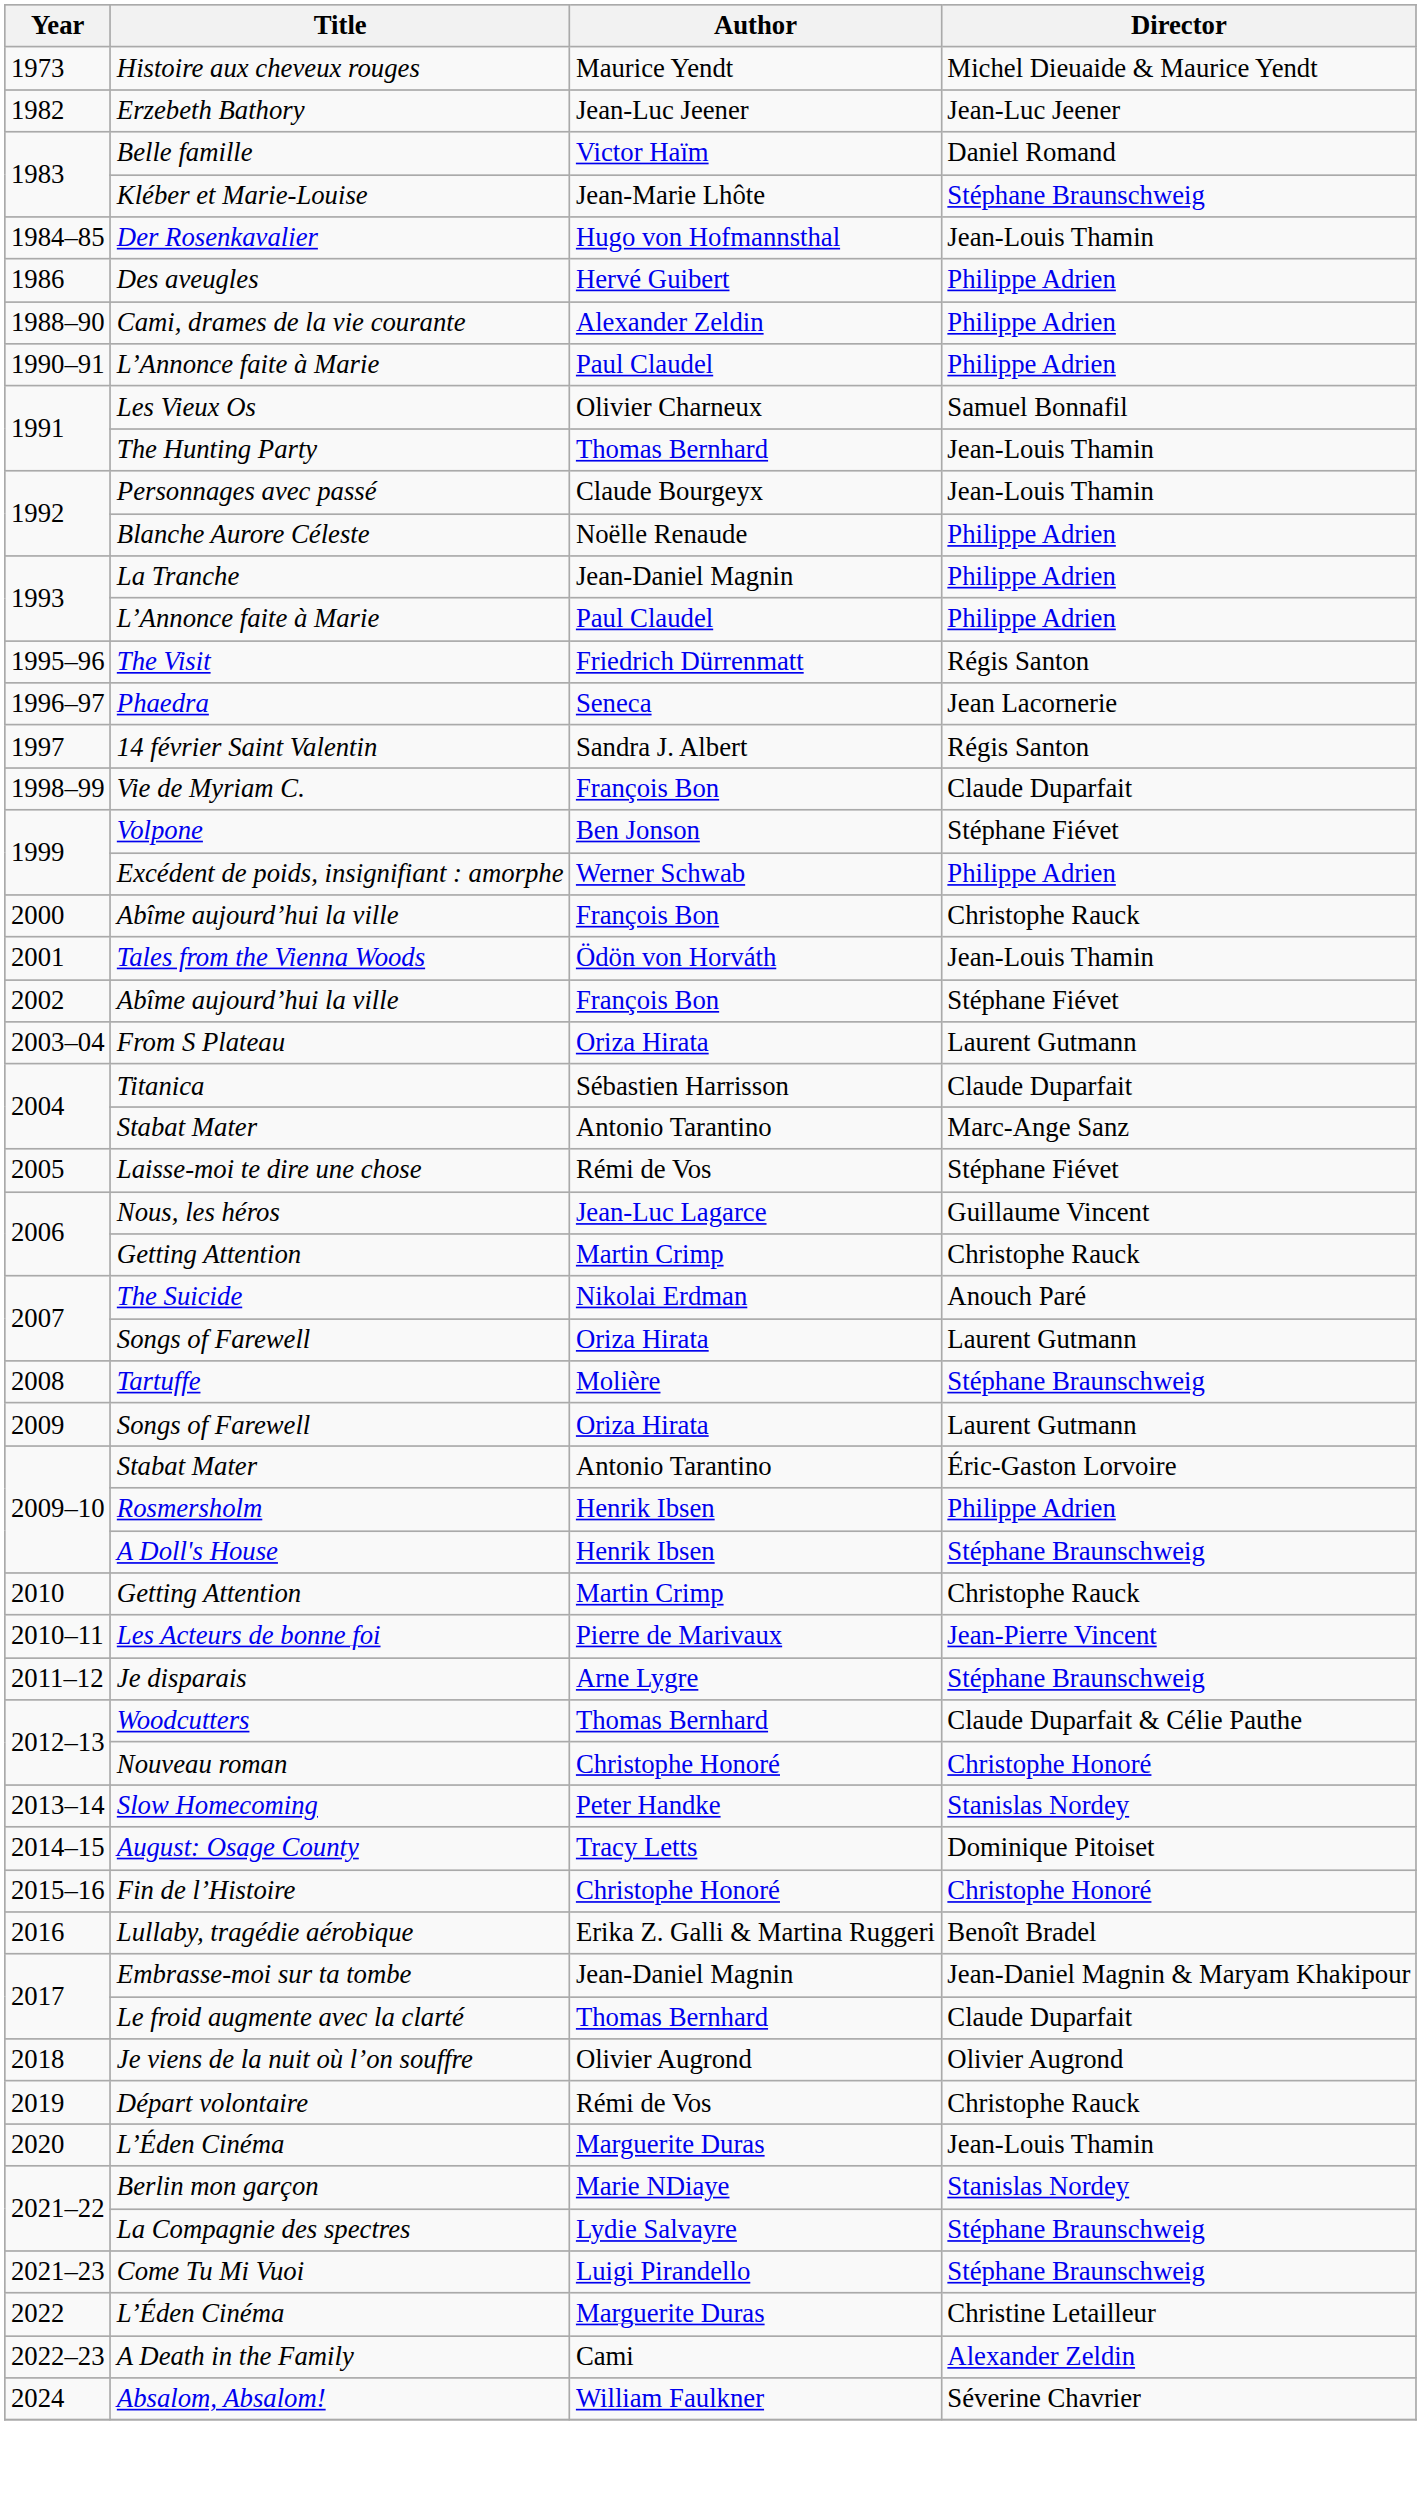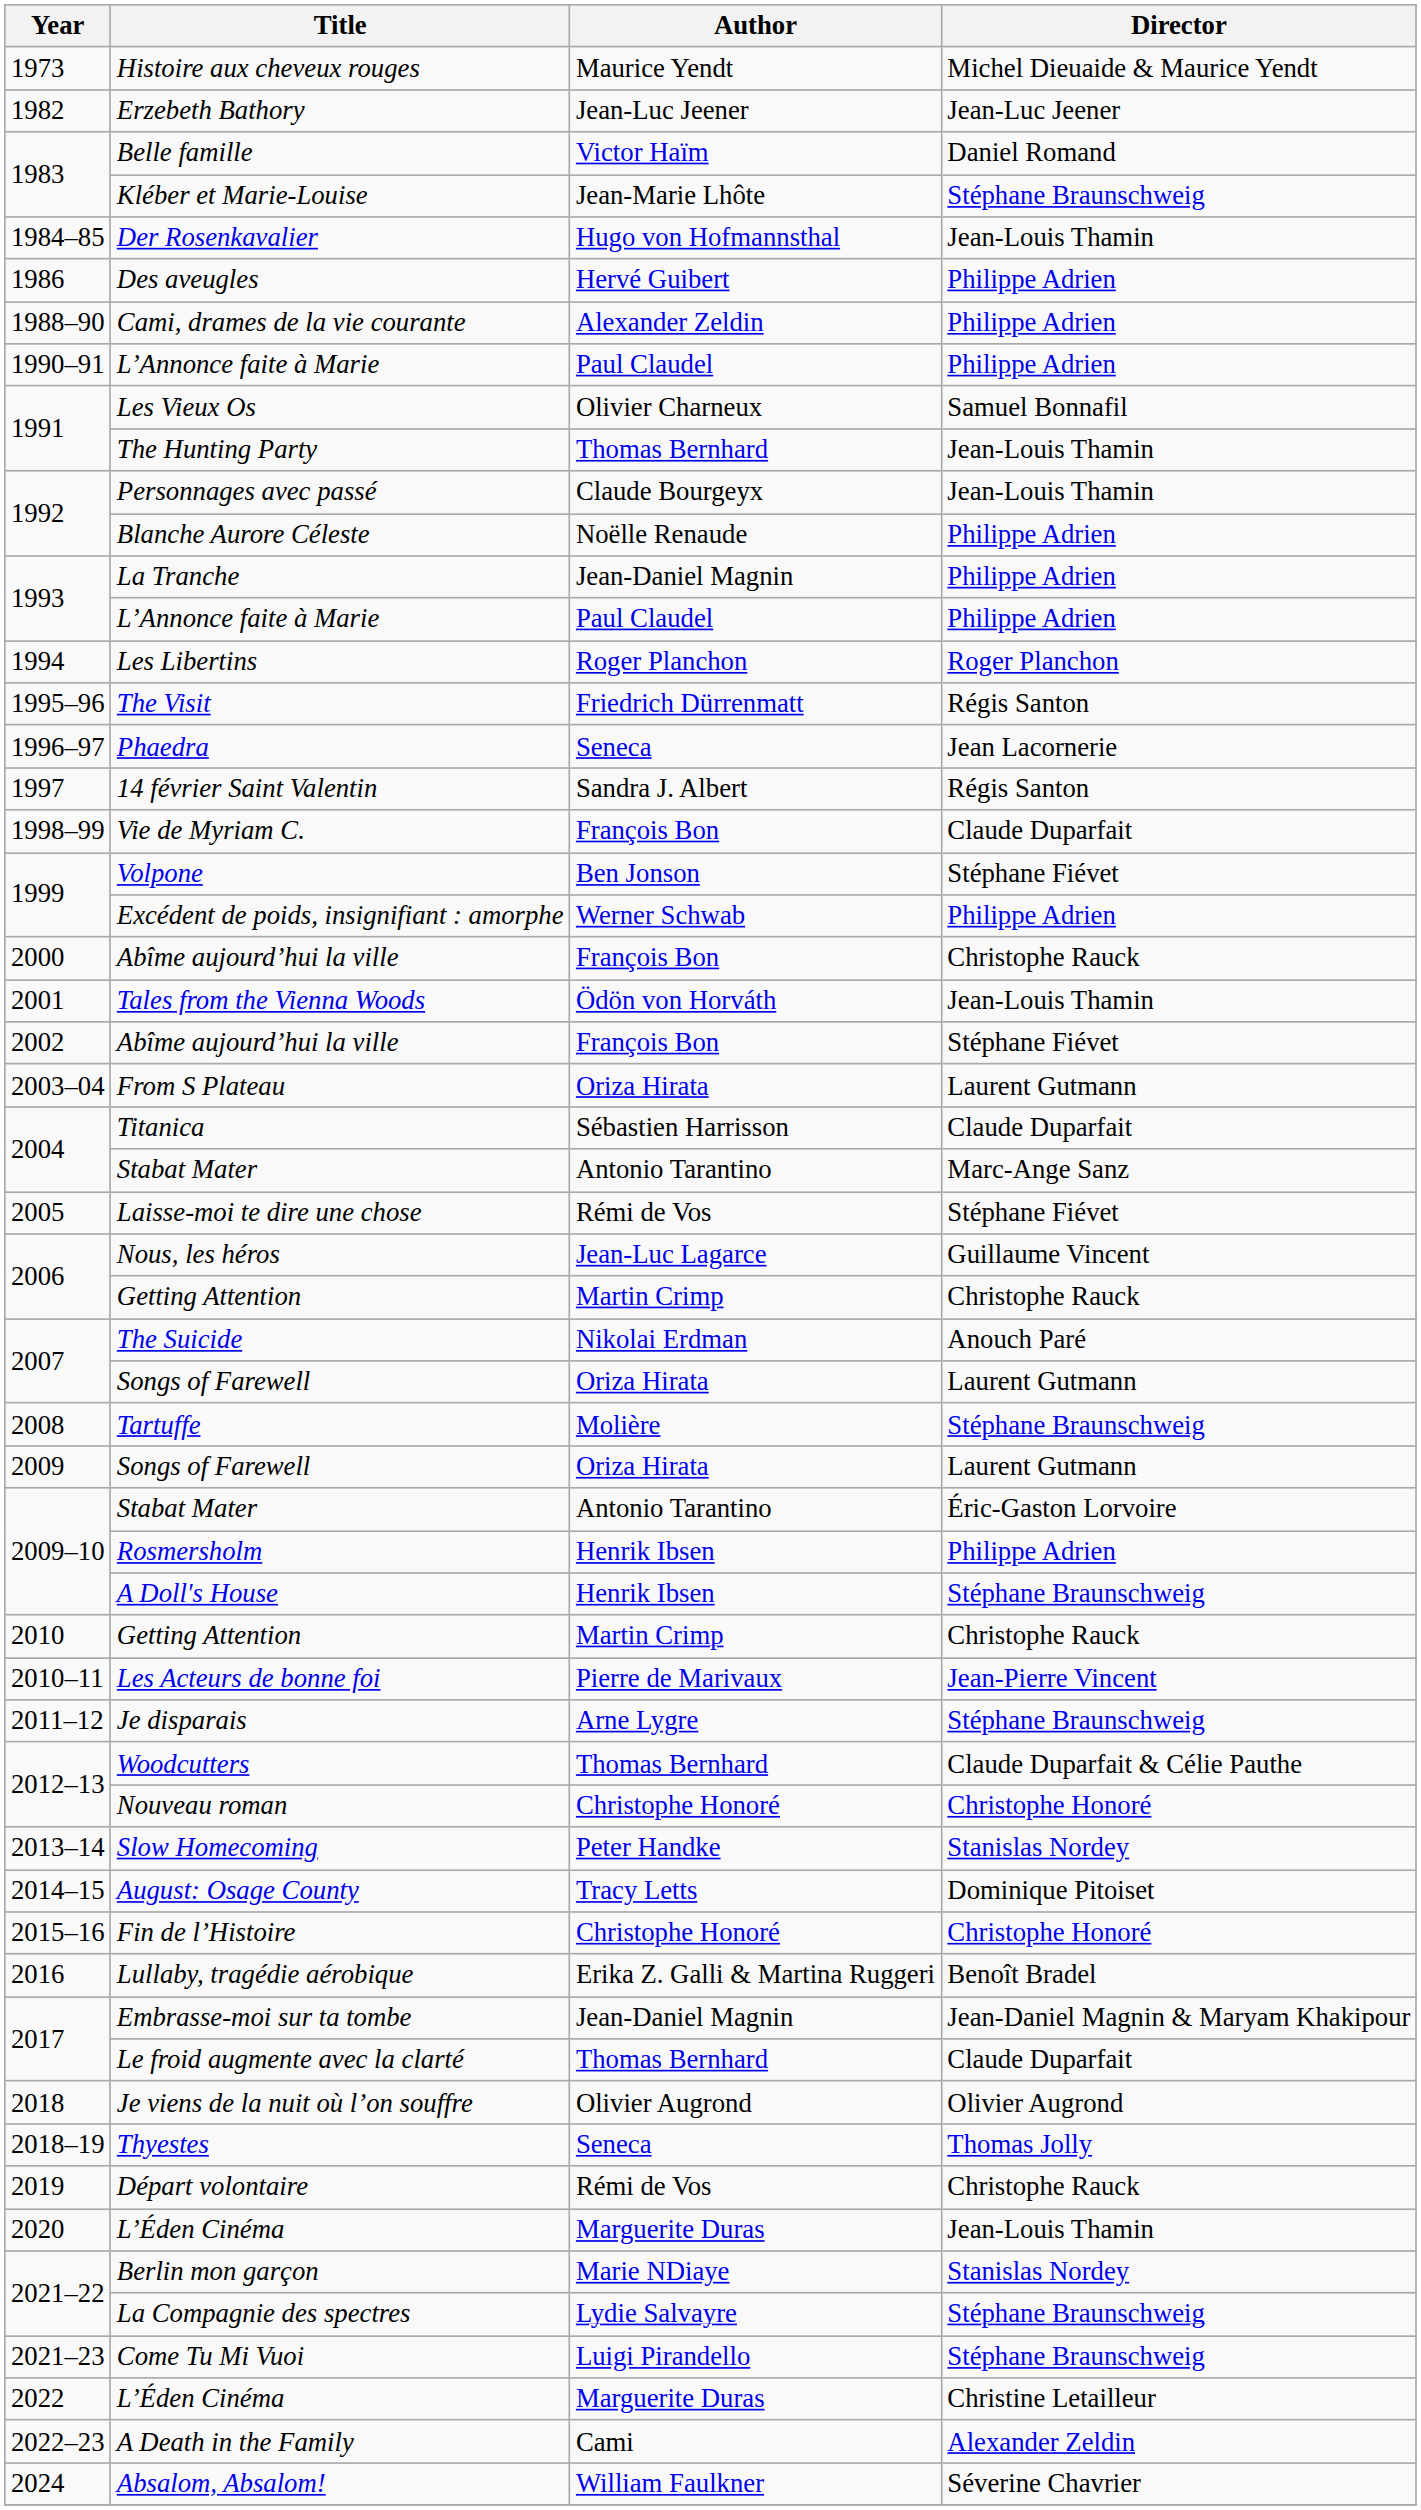 <table class="wikitable">
 <tr>
 <th>Year</th>
 <th>Title</th>
 <th>Author</th>
 <th>Director</th>
 </tr>
 <tr>
 <td>1973</td>
 <td><em>Histoire aux cheveux rouges</em></td>
 <td>Maurice Yendt</td>
 <td>Michel Dieuaide & Maurice Yendt</td>
 </tr>
 <tr>
 <td>1982</td>
 <td><em>Erzebeth Bathory</em></td>
 <td>Jean-Luc Jeener</td>
 <td>Jean-Luc Jeener</td>
 </tr>
 <tr>
 <td rowspan=2>1983</td>
 <td><em>Belle famille</em></td>
 <td><a href='#'>Victor Haïm</a></td>
 <td>Daniel Romand</td>
 </tr>
 <tr>
 <td><em>Kléber et Marie-Louise</em></td>
 <td>Jean-Marie Lhôte</td>
 <td><a href='#'>Stéphane Braunschweig</a></td>
 </tr>
 <tr>
 <td>1984–85</td>
 <td><em><a href='#'>Der Rosenkavalier</a></em></td>
 <td><a href='#'>Hugo von Hofmannsthal</a></td>
 <td>Jean-Louis Thamin</td>
 </tr>
 <tr>
 <td>1986</td>
 <td><em>Des aveugles</em></td>
 <td><a href='#'>Hervé Guibert</a></td>
 <td><a href='#'>Philippe Adrien</a></td>
 </tr>
 <tr>
 <td>1988–90</td>
 <td><em>Cami, drames de la vie courante</em></td>
 <td><a href='#'>Alexander Zeldin</a></td>
 <td><a href='#'>Philippe Adrien</a></td>
 </tr>
 <tr>
 <td>1990–91</td>
 <td><em>L’Annonce faite à Marie</em></td>
 <td><a href='#'>Paul Claudel</a></td>
 <td><a href='#'>Philippe Adrien</a></td>
 </tr>
 <tr>
 <td rowspan=2>1991</td>
 <td><em>Les Vieux Os</em></td>
 <td>Olivier Charneux</td>
 <td>Samuel Bonnafil</td>
 </tr>
 <tr>
 <td><em>The Hunting Party</em></td>
 <td><a href='#'>Thomas Bernhard</a></td>
 <td>Jean-Louis Thamin</td>
 </tr>
 <tr>
 <td rowspan=2>1992</td>
 <td><em>Personnages avec passé</em></td>
 <td>Claude Bourgeyx</td>
 <td>Jean-Louis Thamin</td>
 </tr>
 <tr>
 <td><em>Blanche Aurore Céleste</em></td>
 <td>Noëlle Renaude</td>
 <td><a href='#'>Philippe Adrien</a></td>
 </tr>
 <tr>
 <td rowspan=2>1993</td>
 <td><em>La Tranche</em></td>
 <td>Jean-Daniel Magnin</td>
 <td><a href='#'>Philippe Adrien</a></td>
 </tr>
 <tr>
 <td><em>L’Annonce faite à Marie</em></td>
 <td><a href='#'>Paul Claudel</a></td>
 <td><a href='#'>Philippe Adrien</a></td>
+</tr>
+<tr>
+<td>1994</td>
+<td><em>Les Libertins</em></td>
+<td><a href='#'>Roger Planchon</a></td>
+<td><a href='#'>Roger Planchon</a></td>
 </tr>
 <tr>
 <td>1995–96</td>
 <td><em><a href='#'>The Visit</a></em></td>
 <td><a href='#'>Friedrich Dürrenmatt</a></td>
 <td>Régis Santon</td>
 </tr>
 <tr>
 <td>1996–97</td>
 <td><em><a href='#'>Phaedra</a></em></td>
 <td><a href='#'>Seneca</a></td>
 <td>Jean Lacornerie</td>
 </tr>
 <tr>
 <td>1997</td>
 <td><em>14 février Saint Valentin</em></td>
 <td>Sandra J. Albert</td>
 <td>Régis Santon</td>
 </tr>
 <tr>
 <td>1998–99</td>
 <td><em>Vie de Myriam C.</em></td>
 <td><a href='#'>François Bon</a></td>
 <td>Claude Duparfait</td>
 </tr>
 <tr>
 <td rowspan=2>1999</td>
 <td><em><a href='#'>Volpone</a></em></td>
 <td><a href='#'>Ben Jonson</a></td>
 <td>Stéphane Fiévet</td>
 </tr>
 <tr>
 <td><em>Excédent de poids, insignifiant : amorphe</em></td>
 <td><a href='#'>Werner Schwab</a></td>
 <td><a href='#'>Philippe Adrien</a></td>
 </tr>
 <tr>
 <td>2000</td>
 <td><em>Abîme aujourd’hui la ville</em></td>
 <td><a href='#'>François Bon</a></td>
 <td>Christophe Rauck</td>
 </tr>
 <tr>
 <td>2001</td>
 <td><em><a href='#'>Tales from the Vienna Woods</a></em></td>
 <td><a href='#'>Ödön von Horváth</a></td>
 <td>Jean-Louis Thamin</td>
 </tr>
 <tr>
 <td>2002</td>
 <td><em>Abîme aujourd’hui la ville</em></td>
 <td><a href='#'>François Bon</a></td>
 <td>Stéphane Fiévet</td>
 </tr>
 <tr>
 <td>2003–04</td>
 <td><em>From S Plateau</em></td>
 <td><a href='#'>Oriza Hirata</a></td>
 <td>Laurent Gutmann</td>
 </tr>
 <tr>
 <td rowspan=2>2004</td>
 <td><em>Titanica</em></td>
 <td>Sébastien Harrisson</td>
 <td>Claude Duparfait</td>
 </tr>
 <tr>
 <td><em>Stabat Mater</em></td>
 <td>Antonio Tarantino</td>
 <td>Marc-Ange Sanz</td>
 </tr>
 <tr>
 <td>2005</td>
 <td><em>Laisse-moi te dire une chose</em></td>
 <td>Rémi de Vos</td>
 <td>Stéphane Fiévet</td>
 </tr>
 <tr>
 <td rowspan=2>2006</td>
 <td><em>Nous, les héros</em></td>
 <td><a href='#'>Jean-Luc Lagarce</a></td>
 <td>Guillaume Vincent</td>
 </tr>
 <tr>
 <td><em>Getting Attention</em></td>
 <td><a href='#'>Martin Crimp</a></td>
 <td>Christophe Rauck</td>
 </tr>
 <tr>
 <td rowspan=2>2007</td>
 <td><em><a href='#'>The Suicide</a></em></td>
 <td><a href='#'>Nikolai Erdman</a></td>
 <td>Anouch Paré</td>
 </tr>
 <tr>
 <td><em>Songs of Farewell</em></td>
 <td><a href='#'>Oriza Hirata</a></td>
 <td>Laurent Gutmann</td>
 </tr>
 <tr>
 <td>2008</td>
 <td><em><a href='#'>Tartuffe</a></em></td>
 <td><a href='#'>Molière</a></td>
 <td><a href='#'>Stéphane Braunschweig</a></td>
 </tr>
 <tr>
 <td>2009</td>
 <td><em>Songs of Farewell</em></td>
 <td><a href='#'>Oriza Hirata</a></td>
 <td>Laurent Gutmann</td>
 </tr>
 <tr>
 <td rowspan=3>2009–10</td>
 <td><em>Stabat Mater</em></td>
 <td>Antonio Tarantino</td>
 <td>Éric-Gaston Lorvoire</td>
 </tr>
 <tr>
 <td><em><a href='#'>Rosmersholm</a></em></td>
 <td><a href='#'>Henrik Ibsen</a></td>
 <td><a href='#'>Philippe Adrien</a></td>
 </tr>
 <tr>
 <td><em><a href='#'>A Doll's House</a></em></td>
 <td><a href='#'>Henrik Ibsen</a></td>
 <td><a href='#'>Stéphane Braunschweig</a></td>
 </tr>
 <tr>
 <td>2010</td>
 <td><em>Getting Attention</em></td>
 <td><a href='#'>Martin Crimp</a></td>
 <td>Christophe Rauck</td>
 </tr>
 <tr>
 <td>2010–11</td>
 <td><em><a href='#'>Les Acteurs de bonne foi</a></em></td>
 <td><a href='#'>Pierre de Marivaux</a></td>
 <td><a href='#'>Jean-Pierre Vincent</a></td>
 </tr>
 <tr>
 <td>2011–12</td>
 <td><em>Je disparais</em></td>
 <td><a href='#'>Arne Lygre</a></td>
 <td><a href='#'>Stéphane Braunschweig</a></td>
 </tr>
 <tr>
 <td rowspan=2>2012–13</td>
 <td><em><a href='#'>Woodcutters</a></em></td>
 <td><a href='#'>Thomas Bernhard</a></td>
 <td>Claude Duparfait & Célie Pauthe</td>
 </tr>
 <tr>
 <td><em>Nouveau roman</em></td>
 <td><a href='#'>Christophe Honoré</a></td>
 <td><a href='#'>Christophe Honoré</a></td>
 </tr>
 <tr>
 <td>2013–14</td>
 <td><em><a href='#'>Slow Homecoming</a></em></td>
 <td><a href='#'>Peter Handke</a></td>
 <td><a href='#'>Stanislas Nordey</a></td>
 </tr>
 <tr>
 <td>2014–15</td>
 <td><em><a href='#'>August: Osage County</a></em></td>
 <td><a href='#'>Tracy Letts</a></td>
 <td>Dominique Pitoiset</td>
 </tr>
 <tr>
 <td>2015–16</td>
 <td><em>Fin de l’Histoire</em></td>
 <td><a href='#'>Christophe Honoré</a></td>
 <td><a href='#'>Christophe Honoré</a></td>
 </tr>
 <tr>
 <td>2016</td>
 <td><em>Lullaby, tragédie aérobique</em></td>
 <td>Erika Z. Galli & Martina Ruggeri</td>
 <td>Benoît Bradel</td>
 </tr>
 <tr>
 <td rowspan=2>2017</td>
 <td><em>Embrasse-moi sur ta tombe</em></td>
 <td>Jean-Daniel Magnin</td>
 <td>Jean-Daniel Magnin & Maryam Khakipour</td>
 </tr>
 <tr>
 <td><em>Le froid augmente avec la clarté</em></td>
 <td><a href='#'>Thomas Bernhard</a></td>
 <td>Claude Duparfait</td>
 </tr>
 <tr>
 <td>2018</td>
 <td><em>Je viens de la nuit où l’on souffre</em></td>
 <td>Olivier Augrond</td>
 <td>Olivier Augrond</td>
 </tr>
 <tr>
+<td>2018–19</td>
+<td><em><a href='#'>Thyestes</a></em></td>
+<td><a href='#'>Seneca</a></td>
+<td><a href='#'>Thomas Jolly</a></td>
+</tr>
+<tr>
 <td>2019</td>
 <td><em>Départ volontaire</em></td>
 <td>Rémi de Vos</td>
 <td>Christophe Rauck</td>
 </tr>
 <tr>
 <td>2020</td>
 <td><em>L’Éden Cinéma</em></td>
 <td><a href='#'>Marguerite Duras</a></td>
 <td>Jean-Louis Thamin</td>
 </tr>
 <tr>
 <td rowspan=2>2021–22</td>
 <td><em>Berlin mon garçon</em></td>
 <td><a href='#'>Marie NDiaye</a></td>
 <td><a href='#'>Stanislas Nordey</a></td>
 </tr>
 <tr>
 <td><em>La Compagnie des spectres</em></td>
 <td><a href='#'>Lydie Salvayre</a></td>
 <td><a href='#'>Stéphane Braunschweig</a></td>
 </tr>
 <tr>
 <td>2021–23</td>
 <td><em>Come Tu Mi Vuoi</em></td>
 <td><a href='#'>Luigi Pirandello</a></td>
 <td><a href='#'>Stéphane Braunschweig</a></td>
 </tr>
 <tr>
 <td>2022</td>
 <td><em>L’Éden Cinéma</em></td>
 <td><a href='#'>Marguerite Duras</a></td>
 <td>Christine Letailleur</td>
 </tr>
 <tr>
 <td>2022–23</td>
 <td><em>A Death in the Family</em></td>
 <td>Cami</td>
 <td><a href='#'>Alexander Zeldin</a></td>
 </tr>
 <tr>
 <td>2024</td>
 <td><em><a href='#'>Absalom, Absalom!</a></em></td>
 <td><a href='#'>William Faulkner</a></td>
 <td>Séverine Chavrier</td>
 </tr>
 <tr>
 </tr>
 </table>
